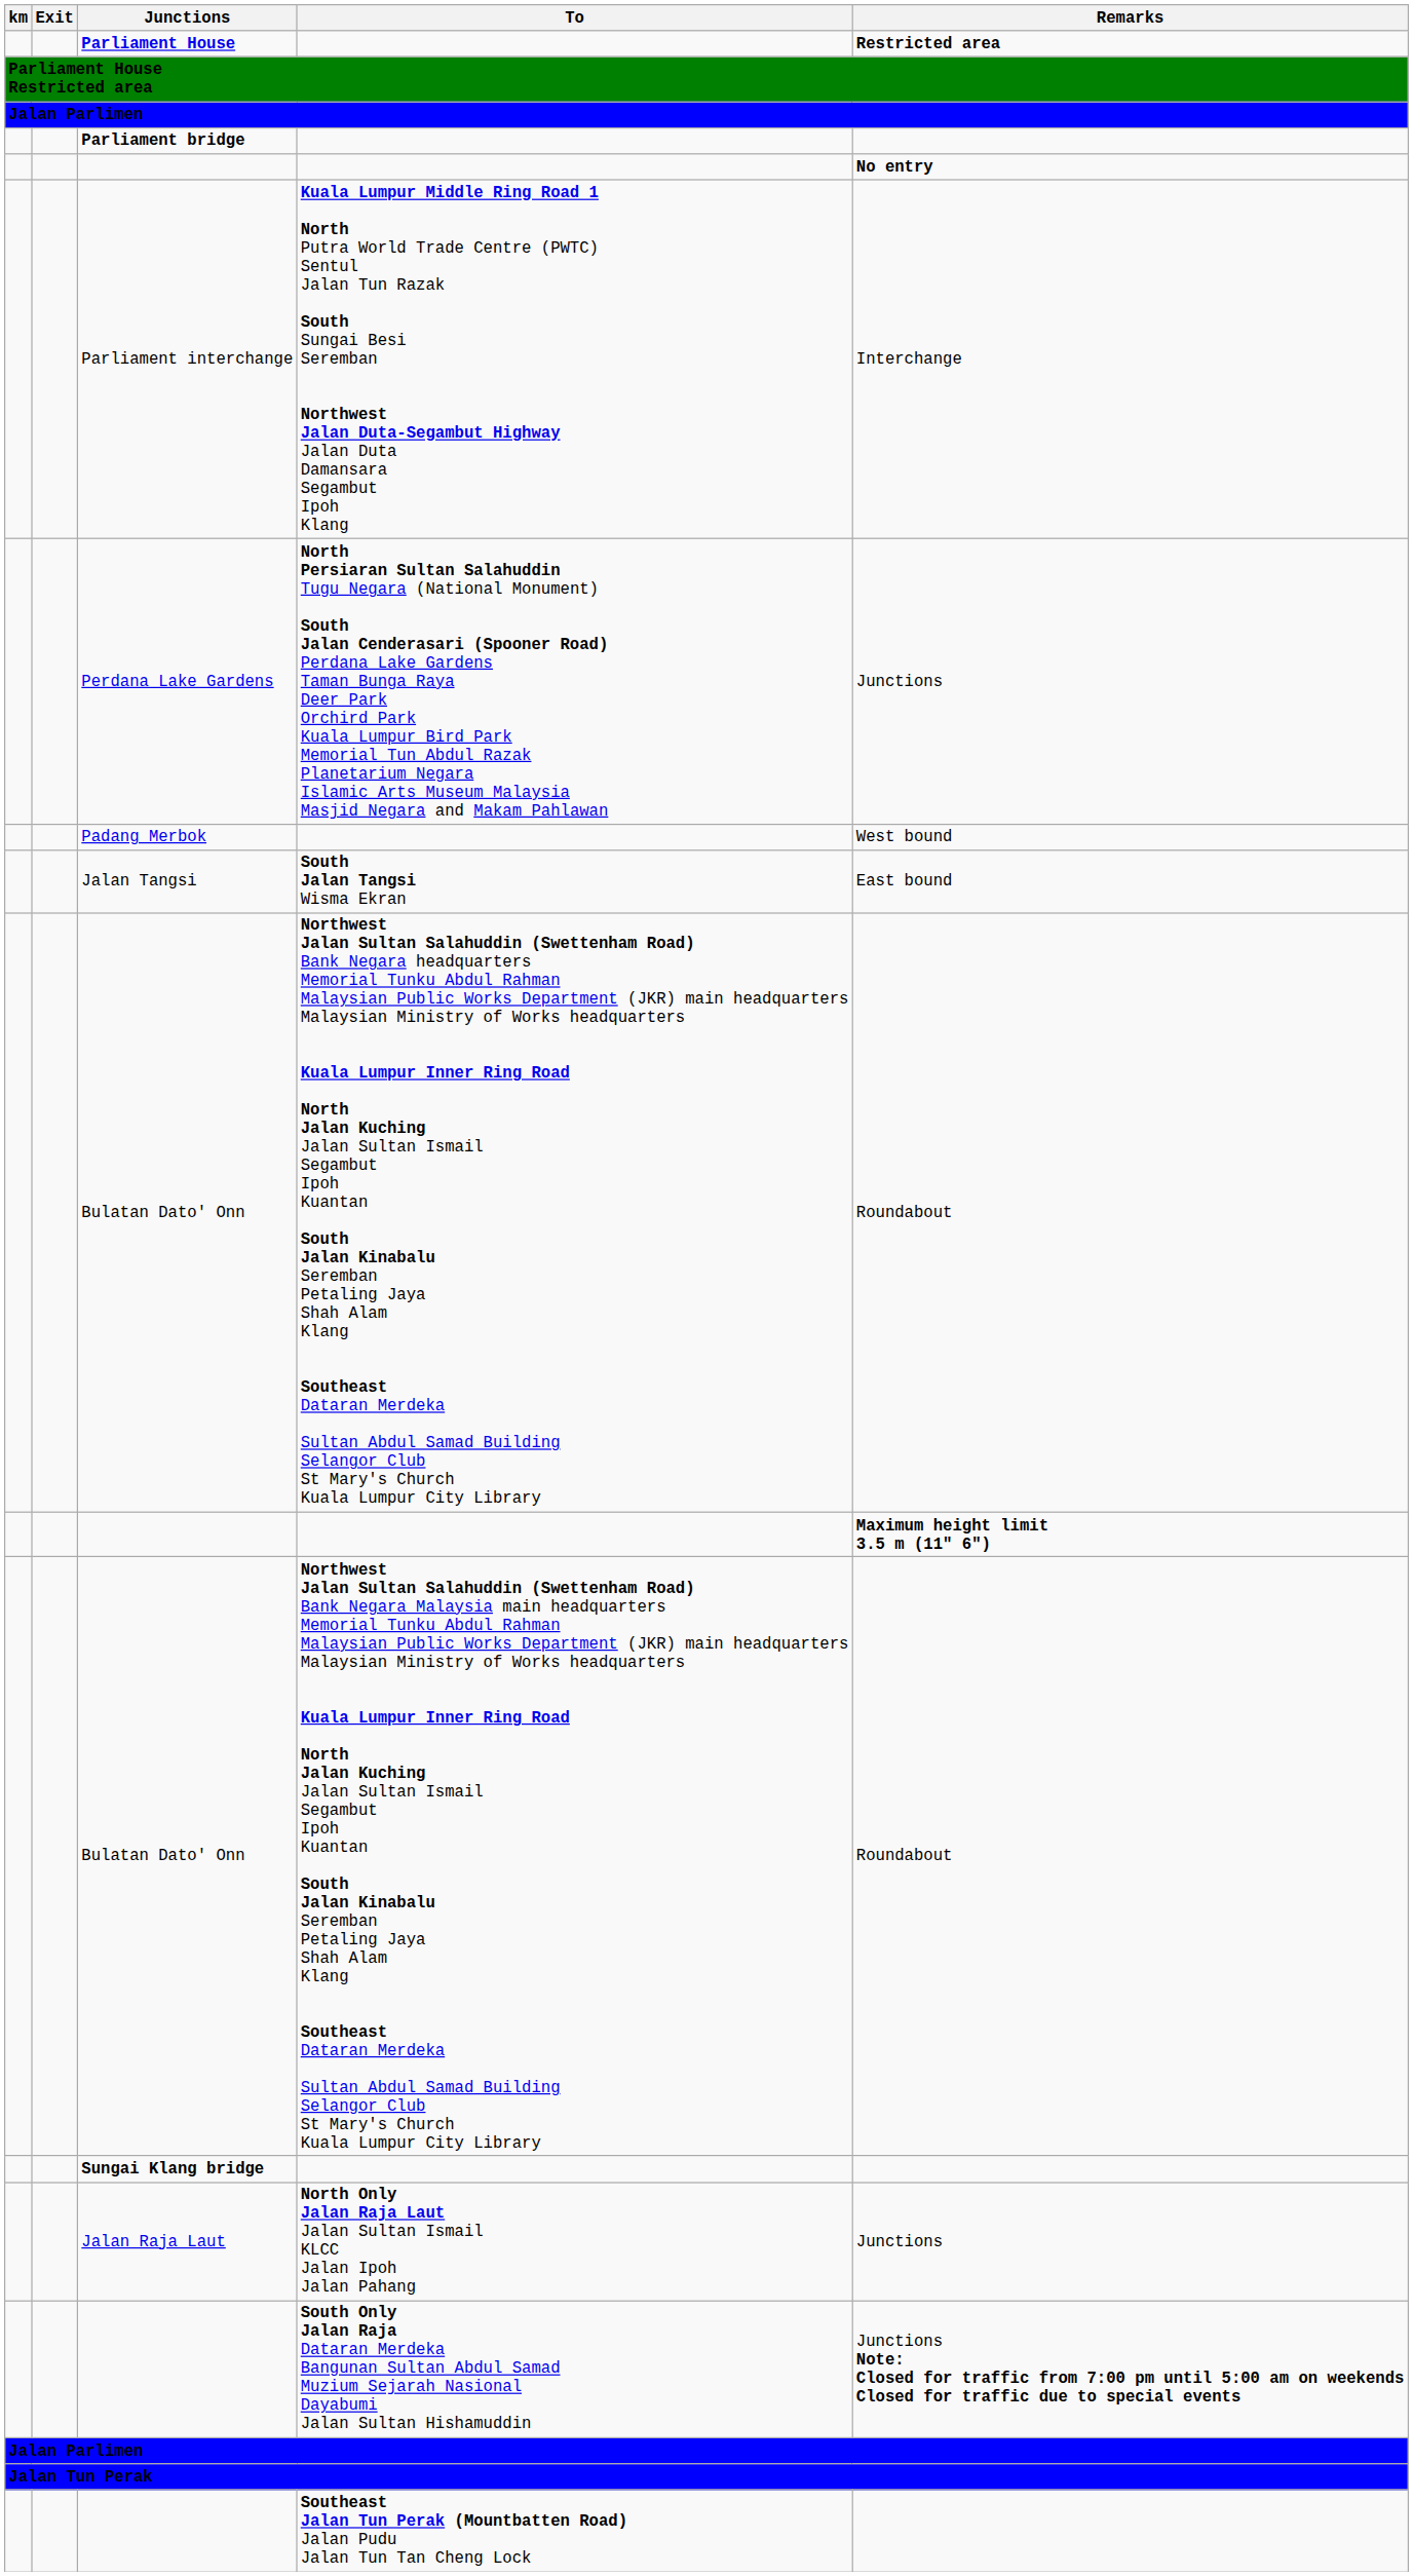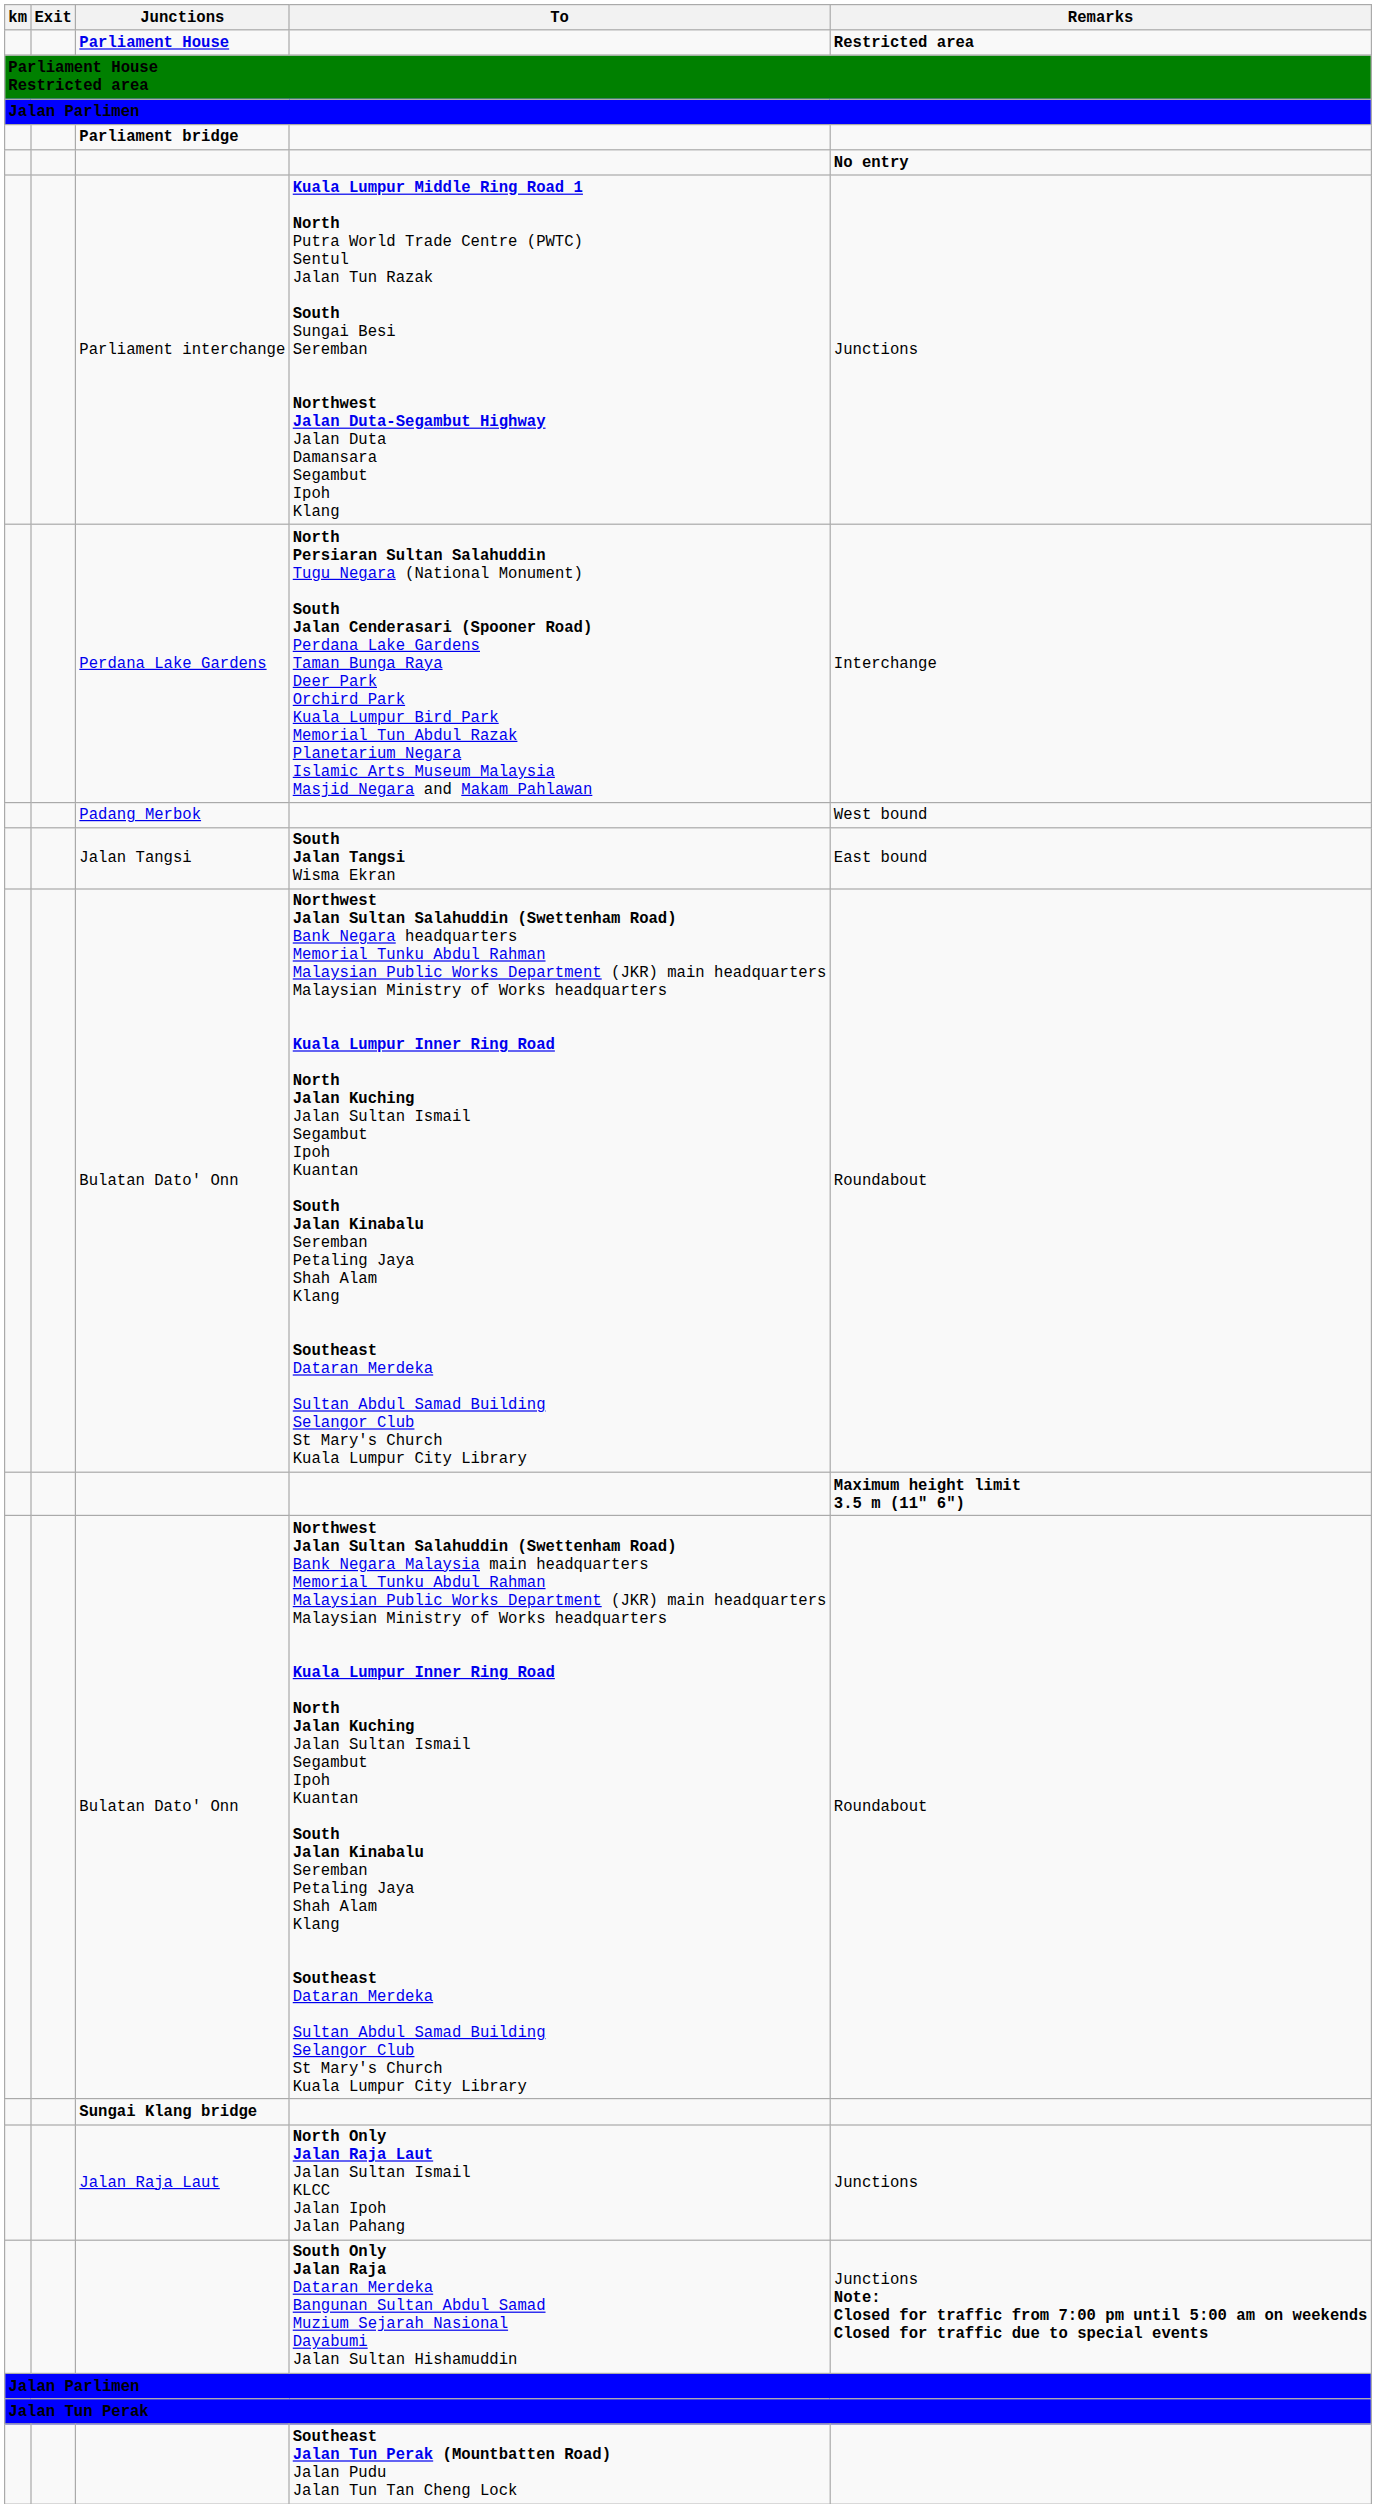 <table class="wikitable">
 <tr>
 <th>km</th>
 <th>Exit</th>
 <th>Junctions</th>
 <th>To</th>
 <th>Remarks</th>
 </tr>
 <tr>
 <td></td>
 <td></td>
 <td><strong><a href='#'>Parliament House</a></strong></td>
 <td></td>
 <td><strong><span>Restricted area</span></strong></td>
 </tr>
 <tr>
 <td style="width:600px" colspan="6" style="text-align:center" bgcolor="green"><strong><span>Parliament House</span></strong><br><strong><span>Restricted area</span></strong></td>
 </tr>
 <tr>
 <td style="width:600px" colspan="6" style="text-align:center" bgcolor="blue"><strong><span>Jalan Parlimen</span></strong></td>
 </tr>
 <tr>
 <td></td>
 <td></td>
 <td><strong>Parliament bridge</strong></td>
 <td></td>
 <td></td>
 </tr>
 <tr>
 <td></td>
 <td></td>
 <td></td>
 <td></td>
 <td><strong>No entry</strong></td>
 </tr>
 <tr>
 <td></td>
 <td></td>
 <td>Parliament interchange</td>
 <td><strong><a href='#'>Kuala Lumpur Middle Ring Road 1</a></strong><br><br><strong>North</strong><br>Putra World Trade Centre (PWTC)<br>Sentul<br>Jalan Tun Razak<br><br><strong>South</strong><br>Sungai Besi<br>Seremban<br><br><br><strong>Northwest</strong><br><strong><a href='#'>Jalan Duta-Segambut Highway</a></strong><br>Jalan Duta<br>Damansara<br>Segambut<br>Ipoh<br>Klang</td>
-<td>Interchange</td>
+<td>Junctions</td>
 </tr>
 <tr>
 <td></td>
 <td></td>
 <td><a href='#'>Perdana Lake Gardens</a></td>
 <td><strong>North</strong><br><strong>Persiaran Sultan Salahuddin</strong><br><a href='#'>Tugu Negara</a> (National Monument)<br><br><strong>South</strong><br><strong>Jalan Cenderasari (Spooner Road)</strong><br><a href='#'>Perdana Lake Gardens</a><br><a href='#'>Taman Bunga Raya</a><br><a href='#'>Deer Park</a><br><a href='#'>Orchird Park</a><br><a href='#'>Kuala Lumpur Bird Park</a><br><a href='#'>Memorial Tun Abdul Razak</a><br><a href='#'>Planetarium Negara</a><br><a href='#'>Islamic Arts Museum Malaysia</a><br><a href='#'>Masjid Negara</a> and <a href='#'>Makam Pahlawan</a></td>
-<td>Junctions</td>
+<td>Interchange</td>
 </tr>
 <tr>
 <td></td>
 <td></td>
 <td><a href='#'>Padang Merbok</a></td>
 <td></td>
 <td>West bound</td>
 </tr>
 <tr>
 <td></td>
 <td></td>
 <td>Jalan Tangsi</td>
 <td><strong>South</strong><br><strong>Jalan Tangsi</strong><br>Wisma Ekran</td>
 <td>East bound</td>
 </tr>
 <tr>
 <td></td>
 <td></td>
 <td>Bulatan Dato' Onn</td>
 <td><strong>Northwest</strong><br><strong>Jalan Sultan Salahuddin (Swettenham Road)</strong><br><a href='#'>Bank Negara</a> headquarters<br><a href='#'>Memorial Tunku Abdul Rahman</a><br><a href='#'>Malaysian Public Works Department</a> (JKR) main headquarters<br>Malaysian Ministry of Works headquarters<br><br><br> <strong><a href='#'>Kuala Lumpur Inner Ring Road</a></strong><br><br><strong>North</strong><br><strong>Jalan Kuching</strong><br>Jalan Sultan Ismail<br>Segambut<br>Ipoh<br>Kuantan<br><br><strong>South</strong><br><strong>Jalan Kinabalu</strong><br>Seremban<br>Petaling Jaya<br>Shah Alam<br>Klang<br><br><br><strong>Southeast</strong><br><a href='#'>Dataran Merdeka</a><br><br><a href='#'>Sultan Abdul Samad Building</a><br><a href='#'>Selangor Club</a><br>St Mary's Church<br>Kuala Lumpur City Library</td>
 <td>Roundabout</td>
 </tr>
 <tr>
 <td></td>
 <td></td>
 <td></td>
 <td></td>
 <td><strong>Maximum height limit<br>3.5 m (11" 6")</strong></td>
 </tr>
 <tr>
 <td></td>
 <td></td>
 <td>Bulatan Dato' Onn</td>
 <td><strong>Northwest</strong><br><strong>Jalan Sultan Salahuddin (Swettenham Road)</strong><br><a href='#'>Bank Negara Malaysia</a> main headquarters<br><a href='#'>Memorial Tunku Abdul Rahman</a><br><a href='#'>Malaysian Public Works Department</a> (JKR) main headquarters<br>Malaysian Ministry of Works headquarters<br><br><br> <strong><a href='#'>Kuala Lumpur Inner Ring Road</a></strong><br><br><strong>North</strong><br><strong>Jalan Kuching</strong><br>Jalan Sultan Ismail<br>Segambut<br>Ipoh<br>Kuantan<br><br><strong>South</strong><br><strong>Jalan Kinabalu</strong><br>Seremban<br>Petaling Jaya<br>Shah Alam<br>Klang<br><br><br><strong>Southeast</strong><br><a href='#'>Dataran Merdeka</a><br><br><a href='#'>Sultan Abdul Samad Building</a><br><a href='#'>Selangor Club</a><br>St Mary's Church<br>Kuala Lumpur City Library</td>
 <td>Roundabout</td>
 </tr>
 <tr>
 <td></td>
 <td></td>
 <td><strong>Sungai Klang bridge</strong></td>
 <td></td>
 <td></td>
 </tr>
 <tr>
 <td></td>
 <td></td>
 <td><a href='#'>Jalan Raja Laut</a></td>
 <td><strong>North Only</strong><br><strong><a href='#'>Jalan Raja Laut</a></strong><br>Jalan Sultan Ismail<br>KLCC<br>Jalan Ipoh<br>Jalan Pahang</td>
 <td>Junctions</td>
 </tr>
 <tr>
 <td></td>
 <td></td>
 <td></td>
 <td><strong>South Only</strong><br><strong>Jalan Raja</strong><br><a href='#'>Dataran Merdeka</a><br><a href='#'>Bangunan Sultan Abdul Samad</a><br><a href='#'>Muzium Sejarah Nasional</a><br><a href='#'>Dayabumi</a><br>Jalan Sultan Hishamuddin</td>
 <td>Junctions<br><strong>Note:</strong><br><strong>Closed for traffic from 7:00 pm until 5:00 am on weekends</strong><br><strong>Closed for traffic due to special events</strong></td>
 </tr>
 <tr>
 <td style="width:600px" colspan="6" style="text-align:center" bgcolor="blue"><strong><span>Jalan Parlimen</span></strong></td>
 </tr>
 <tr>
 <td style="width:600px" colspan="6" style="text-align:center" bgcolor="blue"><strong><span>Jalan Tun Perak</span></strong></td>
 </tr>
 <tr>
 <td></td>
 <td></td>
 <td></td>
 <td><strong>Southeast </strong><br><strong><a href='#'>Jalan Tun Perak</a> (Mountbatten Road)</strong><br>Jalan Pudu<br>Jalan Tun Tan Cheng Lock</td>
 <td></td>
 </tr>
 </table>
